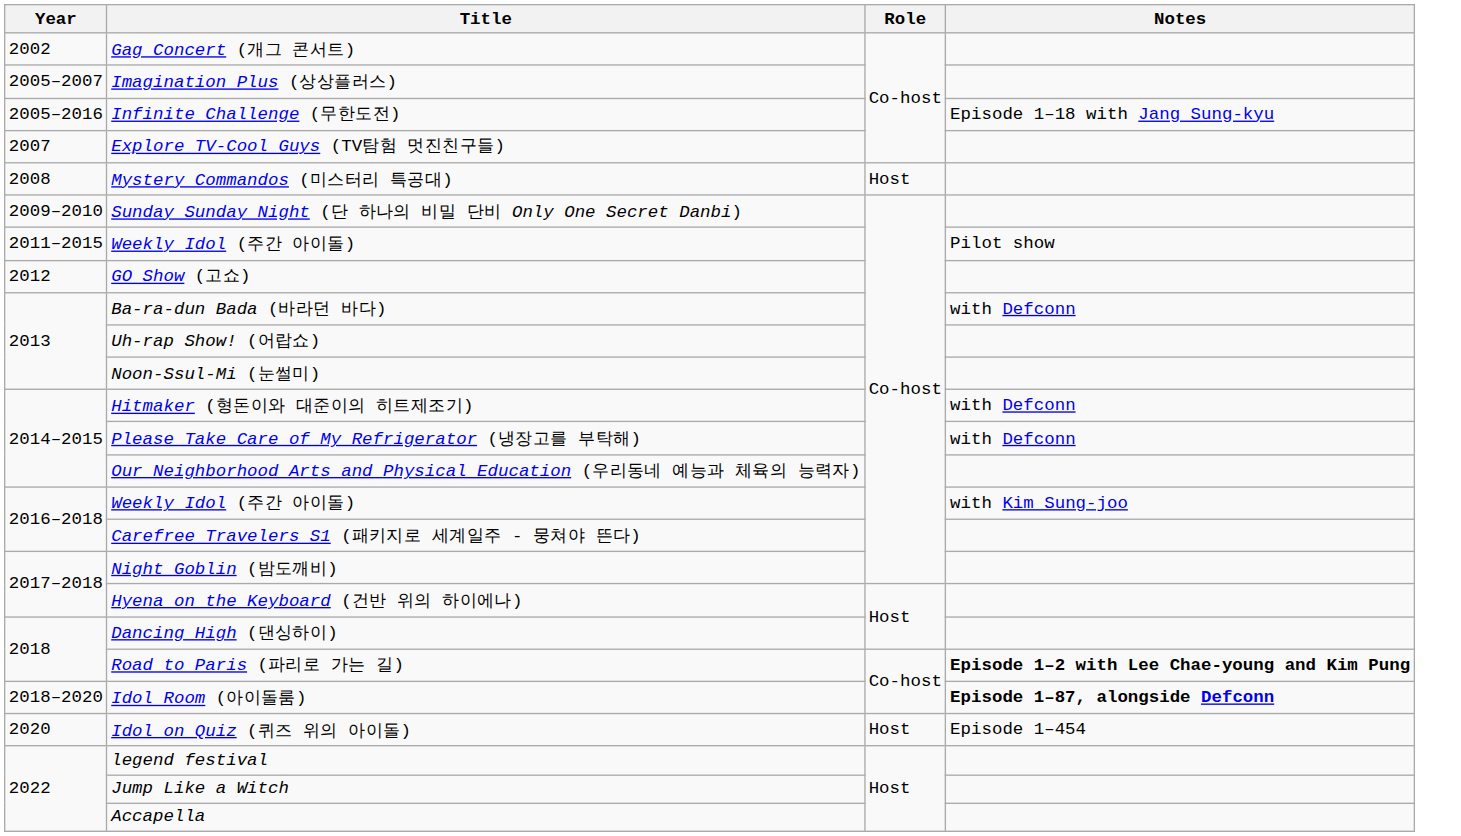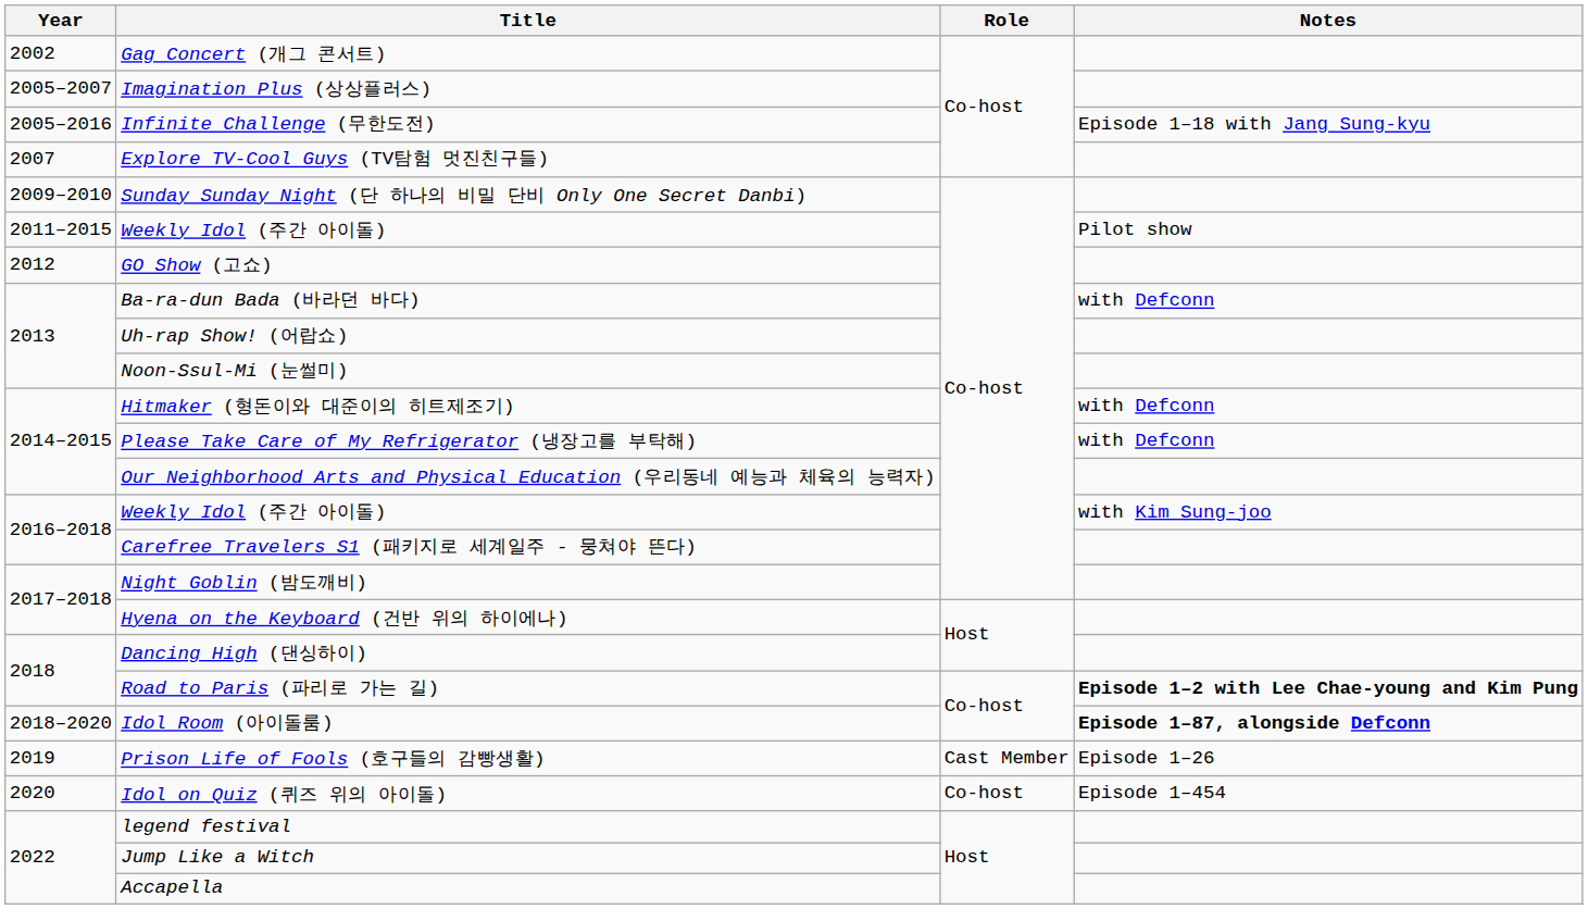 <table class="wikitable sortable">
 <tr>
 <th>Year</th>
 <th>Title</th>
 <th>Role</th>
 <th>Notes</th>
 </tr>
 <tr>
 <td>2002</td>
 <td><em><a href='#'>Gag Concert</a></em> (개그 콘서트)</td>
 <td rowspan="4">Co-host</td>
 <td></td>
 </tr>
 <tr>
 <td>2005–2007</td>
 <td><em><a href='#'>Imagination Plus</a></em> (상상플러스)</td>
 <td></td>
 </tr>
 <tr>
 <td>2005–2016</td>
 <td><em><a href='#'>Infinite Challenge</a></em> (무한도전)</td>
 <td>Episode 1–18 with <a href='#'>Jang Sung-kyu</a></td>
 </tr>
 <tr>
 <td>2007</td>
 <td><em><a href='#'>Explore TV-Cool Guys</a></em> (TV탐험 멋진친구들)</td>
-<td></td>
-</tr>
-<tr>
-<td>2008</td>
-<td><em><a href='#'>Mystery Commandos</a></em> (미스터리 특공대)</td>
-<td>Host</td>
 <td></td>
 </tr>
 <tr>
 <td>2009–2010</td>
 <td><em><a href='#'>Sunday Sunday Night</a></em> (단 하나의 비밀 단비 <em>Only One Secret Danbi</em>)</td>
 <td rowspan="12">Co-host</td>
 <td></td>
 </tr>
 <tr>
 <td>2011–2015</td>
 <td><em><a href='#'>Weekly Idol</a></em> (주간 아이돌)</td>
 <td>Pilot show</td>
 </tr>
 <tr>
 <td>2012</td>
 <td><em><a href='#'>GO Show</a></em> (고쇼)</td>
 <td></td>
 </tr>
 <tr>
 <td rowspan="3">2013</td>
 <td><em>Ba-ra-dun Bada</em> (바라던 바다)</td>
 <td>with <a href='#'>Defconn</a></td>
 </tr>
 <tr>
 <td><em>Uh-rap Show!</em> (어랍쇼)</td>
 <td></td>
 </tr>
 <tr>
 <td><em>Noon-Ssul-Mi</em> (눈썰미)</td>
 <td></td>
 </tr>
 <tr>
 <td rowspan="3">2014–2015</td>
 <td><em><a href='#'>Hitmaker</a></em> (형돈이와 대준이의 히트제조기)</td>
 <td>with <a href='#'>Defconn</a></td>
 </tr>
 <tr>
 <td><em><a href='#'>Please Take Care of My Refrigerator</a></em> (냉장고를 부탁해)</td>
 <td>with <a href='#'>Defconn</a></td>
 </tr>
 <tr>
 <td><em><a href='#'>Our Neighborhood Arts and Physical Education</a></em> (우리동네 예능과 체육의 능력자)</td>
 <td></td>
 </tr>
 <tr>
 <td rowspan="2">2016–2018</td>
 <td><em><a href='#'>Weekly Idol</a></em> (주간 아이돌)</td>
 <td>with <a href='#'>Kim Sung-joo</a></td>
 </tr>
 <tr>
 <td><em><a href='#'>Carefree Travelers S1</a></em> (패키지로 세계일주 - 뭉쳐야 뜬다)</td>
 <td></td>
 </tr>
 <tr>
 <td rowspan="2">2017–2018</td>
 <td><em><a href='#'>Night Goblin</a></em> (밤도깨비)</td>
 <td></td>
 </tr>
 <tr>
 <td><em><a href='#'>Hyena on the Keyboard</a></em> (건반 위의 하이에나)</td>
 <td rowspan="2">Host</td>
 <td></td>
 </tr>
 <tr>
 <td rowspan="2">2018</td>
 <td><em><a href='#'>Dancing High</a></em> (댄싱하이)</td>
 <td></td>
 </tr>
 <tr>
 <td><em><a href='#'>Road to Paris</a></em> (파리로 가는 길)</td>
 <td rowspan="2">Co-host</td>
 <td><strong>Episode 1–2 with Lee Chae-young and Kim Pung</strong></td>
 </tr>
 <tr>
 <td>2018–2020</td>
 <td><em><a href='#'>Idol Room</a></em> (아이돌룸)</td>
 <td><strong>Episode 1–87, alongside <a href='#'>Defconn</a></strong></td>
 </tr>
 <tr>
+<td>2019</td>
+<td><em><a href='#'>Prison Life of Fools</a></em> (호구들의 감빵생활)</td>
+<td>Cast Member</td>
+<td>Episode 1–26</td>
+</tr>
+<tr>
 <td>2020</td>
 <td><em><a href='#'>Idol on Quiz</a></em> (퀴즈 위의 아이돌)</td>
-<td>Host</td>
+<td>Co-host</td>
 <td>Episode 1–454</td>
 </tr>
 <tr>
 <td rowspan=3>2022</td>
 <td><em>legend festival</em></td>
 <td rowspan=3>Host</td>
 <td></td>
 </tr>
 <tr>
 <td><em>Jump Like a Witch</em></td>
 <td></td>
 </tr>
 <tr>
 <td><em>Accapella</em></td>
 <td></td>
 </tr>
 <tr>
 </tr>
 </table>
